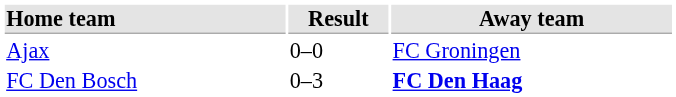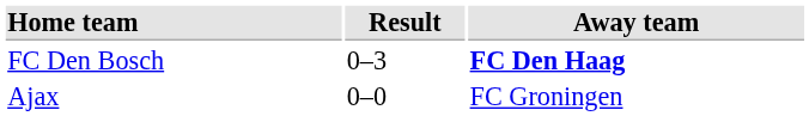 <table>
 <tr bgcolor="#E4E4E4">
 <th style="border-bottom:1px solid #AAAAAA" width="200" align="left">Home team</th>
 <th style="border-bottom:1px solid #AAAAAA" width="70" align="center">Result</th>
 <th style="border-bottom:1px solid #AAAAAA" width="200">Away team</th>
 </tr>
 <tr>
+<td><a href='#'>FC Den Bosch</a></td>
+<td>0–3</td>
+<td><strong><a href='#'>FC Den Haag</a></strong></td>
+</tr>
+<tr>
 <td><a href='#'>Ajax</a></td>
 <td>0–0</td>
 <td><a href='#'>FC Groningen</a></td>
 </tr>
-<tr>
-<td><a href='#'>FC Den Bosch</a></td>
-<td>0–3</td>
-<td><strong><a href='#'>FC Den Haag</a></strong></td>
-</tr>
 </table>
